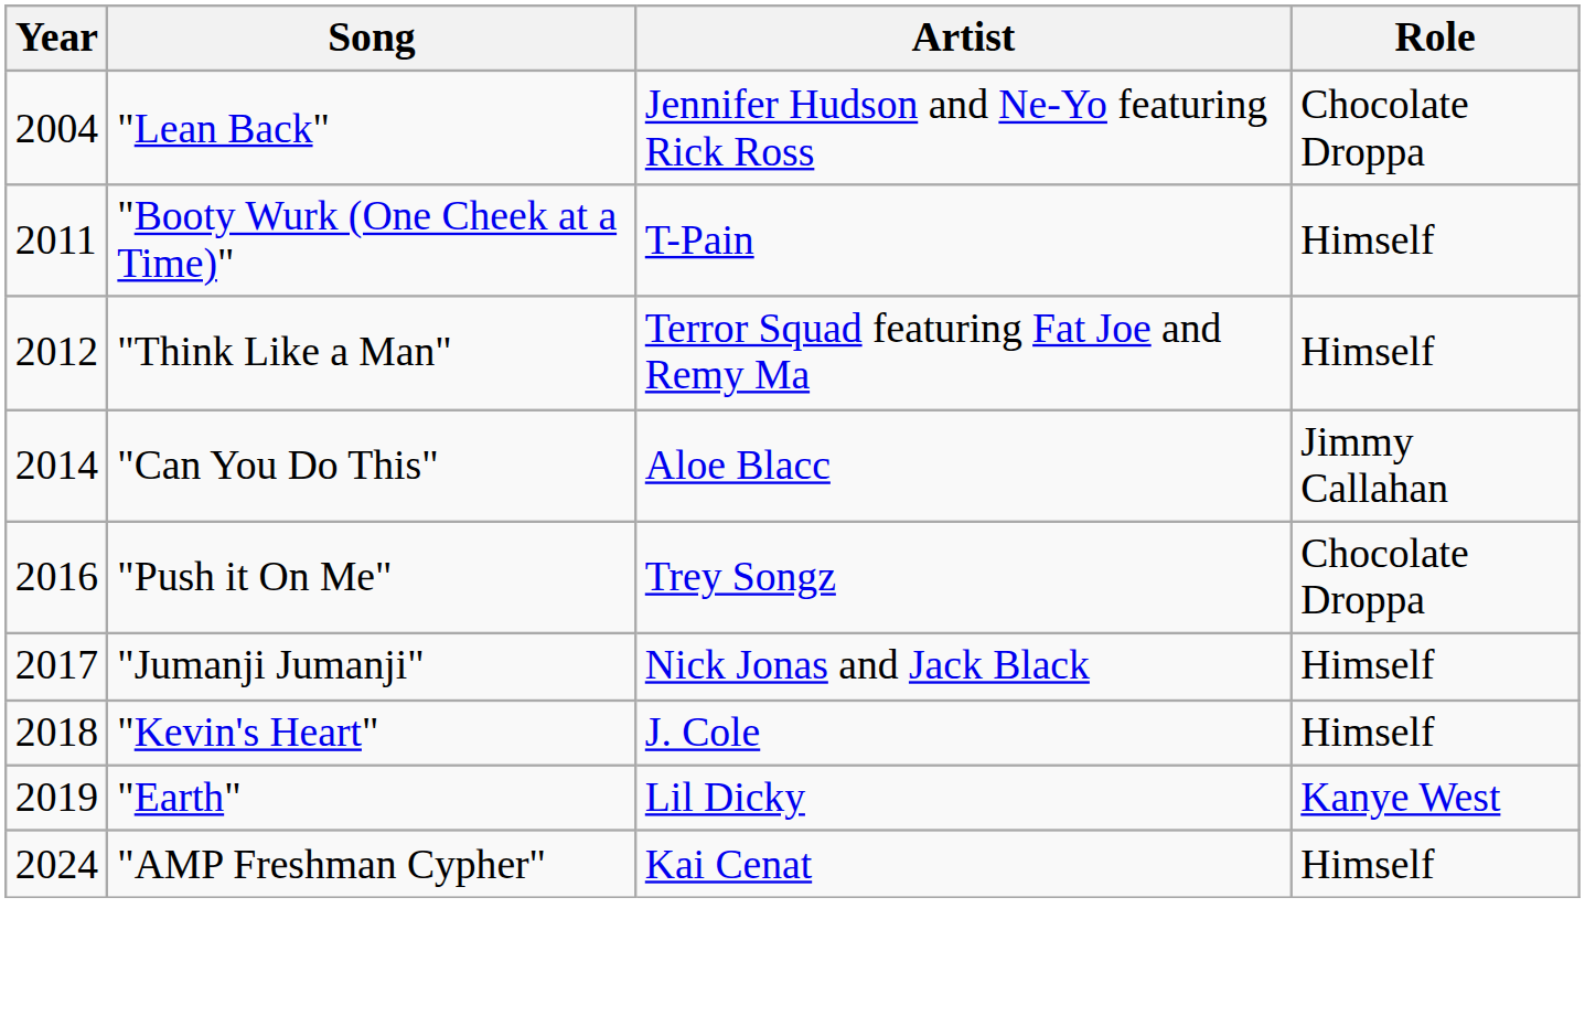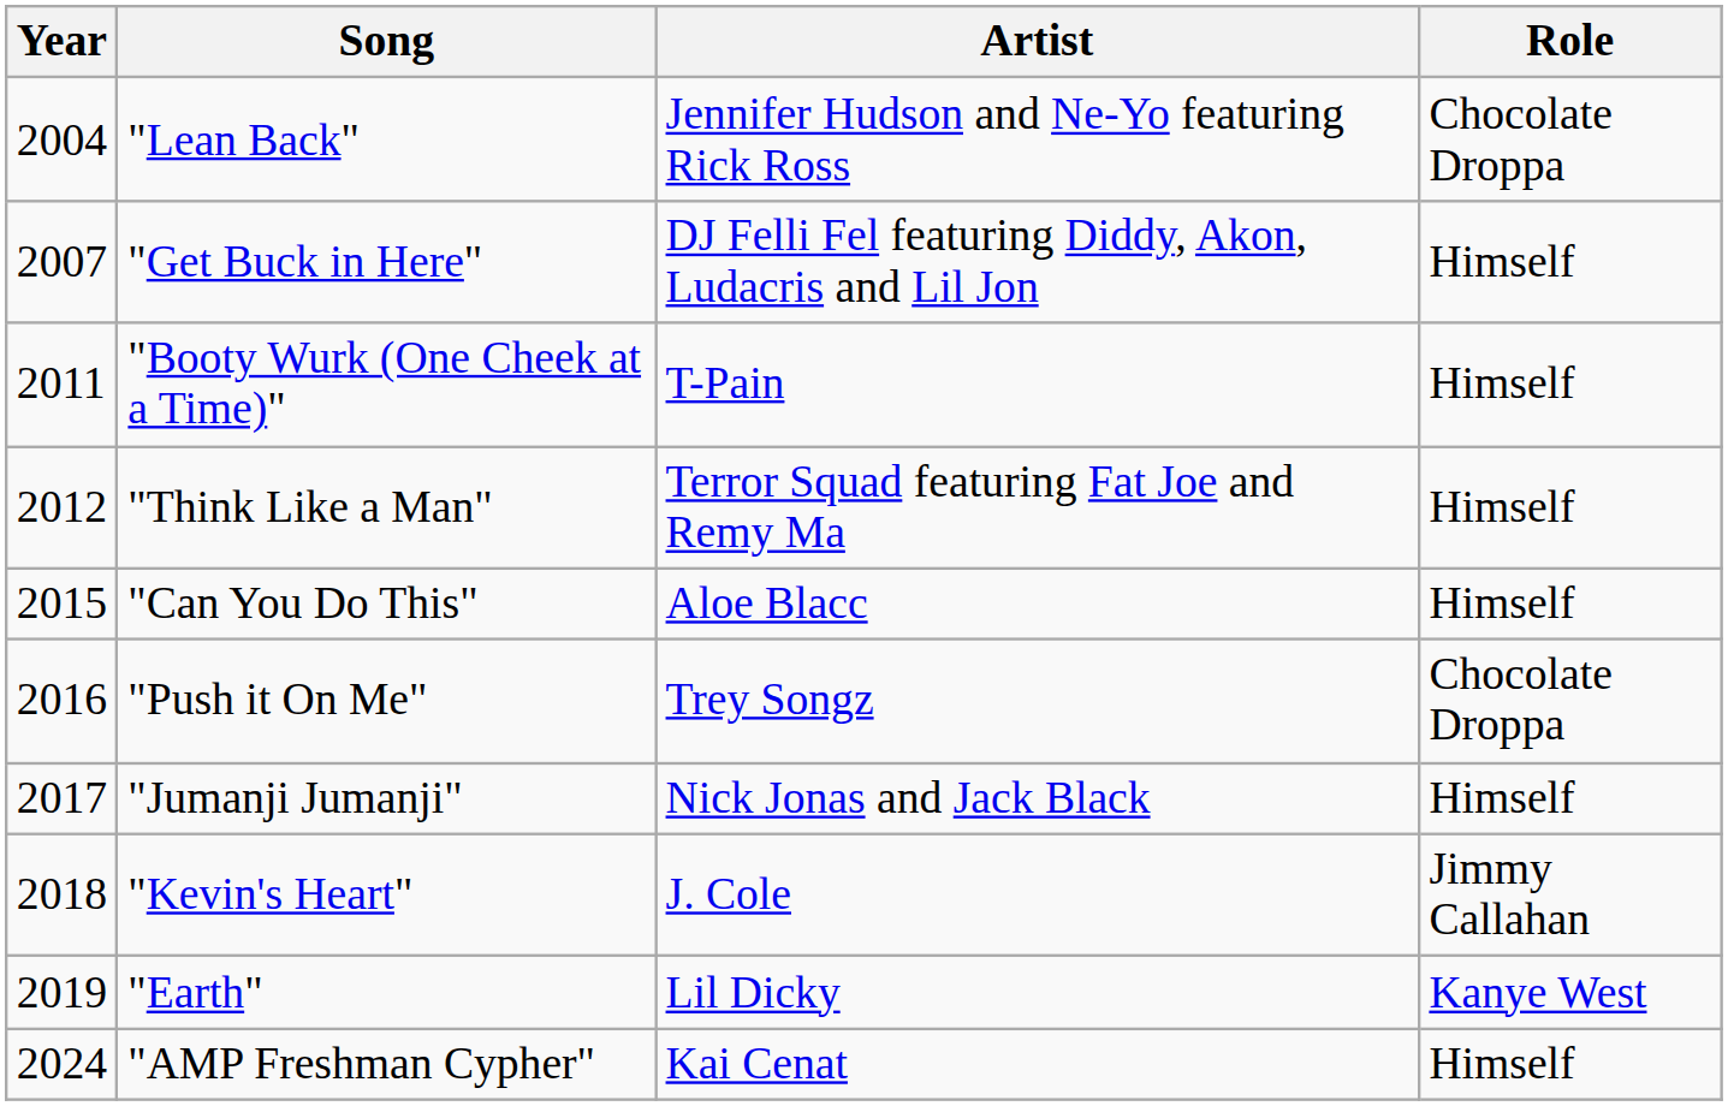 <table class="wikitable sortable">
 <tr>
 <th>Year</th>
 <th>Song</th>
 <th>Artist</th>
 <th>Role</th>
 </tr>
 <tr>
 <td>2004</td>
 <td>"<a href='#'>Lean Back</a>"</td>
 <td><a href='#'>Jennifer Hudson</a> and <a href='#'>Ne-Yo</a> featuring <a href='#'>Rick Ross</a></td>
 <td>Chocolate Droppa</td>
 </tr>
 <tr>
+<td>2007</td>
+<td>"<a href='#'>Get Buck in Here</a>"</td>
+<td><a href='#'>DJ Felli Fel</a> featuring <a href='#'>Diddy</a>, <a href='#'>Akon</a>, <a href='#'>Ludacris</a> and <a href='#'>Lil Jon</a></td>
+<td>Himself</td>
+</tr>
+<tr>
 <td>2011</td>
 <td>"<a href='#'>Booty Wurk (One Cheek at a Time)</a>"</td>
 <td><a href='#'>T-Pain</a></td>
 <td>Himself</td>
 </tr>
 <tr>
 <td>2012</td>
 <td>"Think Like a Man"</td>
 <td><a href='#'>Terror Squad</a> featuring <a href='#'>Fat Joe</a> and <a href='#'>Remy Ma</a></td>
 <td>Himself</td>
 </tr>
 <tr>
-<td>2014</td>
+<td>2015</td>
 <td>"Can You Do This"</td>
 <td><a href='#'>Aloe Blacc</a></td>
-<td>Jimmy Callahan</td>
+<td>Himself</td>
 </tr>
 <tr>
 <td>2016</td>
 <td>"Push it On Me"</td>
 <td><a href='#'>Trey Songz</a></td>
 <td>Chocolate Droppa</td>
 </tr>
 <tr>
 <td>2017</td>
 <td>"Jumanji Jumanji"</td>
 <td><a href='#'>Nick Jonas</a> and <a href='#'>Jack Black</a></td>
 <td>Himself</td>
 </tr>
 <tr>
 <td>2018</td>
 <td>"<a href='#'>Kevin's Heart</a>"</td>
 <td><a href='#'>J. Cole</a></td>
-<td>Himself</td>
+<td>Jimmy Callahan</td>
 </tr>
 <tr>
 <td>2019</td>
 <td>"<a href='#'>Earth</a>"</td>
 <td><a href='#'>Lil Dicky</a></td>
 <td><a href='#'>Kanye West</a></td>
 </tr>
 <tr>
 <td>2024</td>
 <td>"AMP Freshman Cypher"</td>
 <td><a href='#'>Kai Cenat</a></td>
 <td>Himself</td>
 </tr>
 </table>
